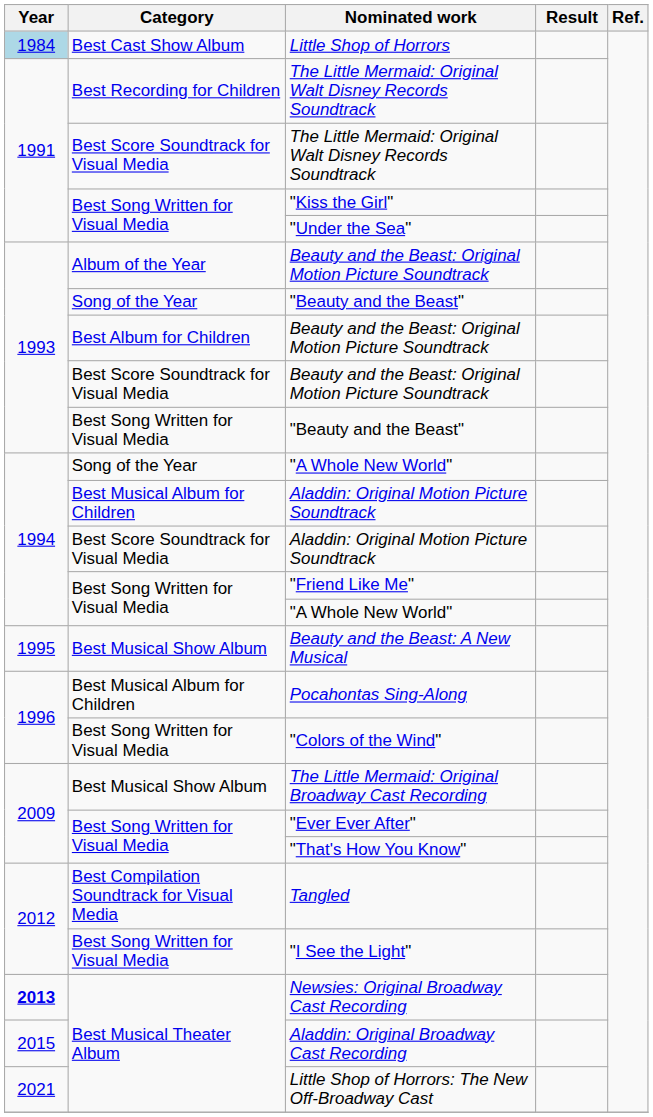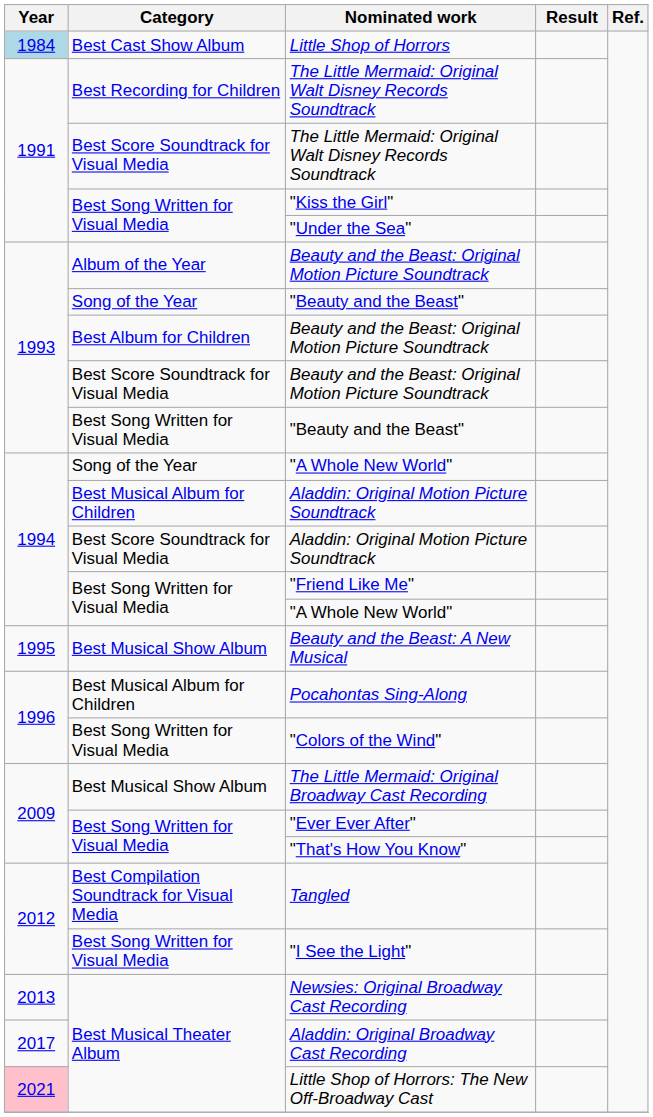 <table class=wikitable>
 <tr>
 <th scope="col" style="width:5em;">Year</th>
 <th scope="col" style="width:24em;">Category</th>
 <th scope="col" style="width:29em;">Nominated work</th>
 <th scope="col" style="width:5em;">Result</th>
 <th>Ref.</th>
 </tr>
 <tr>
 <td style="background: lightblue; text-align:center;"><a href='#'>1984</a></td>
 <td><a href='#'>Best Cast Show Album</a></td>
 <td><em><a href='#'>Little Shop of Horrors</a></em> <br> </td>
 <td></td>
 <td rowspan="26"></td>
 </tr>
 <tr>
 <td style="text-align:center;", rowspan="4"><a href='#'>1991</a></td>
 <td><a href='#'>Best Recording for Children</a></td>
 <td><em><a href='#'>The Little Mermaid: Original Walt Disney Records Soundtrack</a></em> <br> </td>
 <td></td>
 </tr>
 <tr>
 <td><a href='#'>Best Score Soundtrack for Visual Media</a></td>
 <td><em>The Little Mermaid: Original Walt Disney Records Soundtrack</em></td>
 <td></td>
 </tr>
 <tr>
 <td rowspan="2"><a href='#'>Best Song Written for Visual Media</a></td>
 <td>"<a href='#'>Kiss the Girl</a>"  <br> </td>
 <td></td>
 </tr>
 <tr>
 <td>"<a href='#'>Under the Sea</a>"  <br> </td>
 <td></td>
 </tr>
 <tr>
 <td style="text-align:center;", rowspan="5"><a href='#'>1993</a></td>
 <td><a href='#'>Album of the Year</a></td>
 <td><em><a href='#'>Beauty and the Beast: Original Motion Picture Soundtrack</a></em> <br> </td>
 <td></td>
 </tr>
 <tr>
 <td><a href='#'>Song of the Year</a></td>
 <td>"<a href='#'>Beauty and the Beast</a>"  <br> </td>
 <td></td>
 </tr>
 <tr>
 <td><a href='#'>Best Album for Children</a></td>
 <td><em>Beauty and the Beast: Original Motion Picture Soundtrack</em> <br> </td>
 <td></td>
 </tr>
 <tr>
 <td>Best Score Soundtrack for Visual Media</td>
 <td><em>Beauty and the Beast: Original Motion Picture Soundtrack</em></td>
 <td></td>
 </tr>
 <tr>
 <td>Best Song Written for Visual Media</td>
 <td>"Beauty and the Beast"  <br> </td>
 <td></td>
 </tr>
 <tr>
 <td style="text-align:center;", rowspan="5"><a href='#'>1994</a></td>
 <td>Song of the Year</td>
 <td>"<a href='#'>A Whole New World</a>"  <br> </td>
 <td></td>
 </tr>
 <tr>
 <td><a href='#'>Best Musical Album for Children</a></td>
 <td><em><a href='#'>Aladdin: Original Motion Picture Soundtrack</a></em> <br> </td>
 <td></td>
 </tr>
 <tr>
 <td>Best Score Soundtrack for Visual Media</td>
 <td><em>Aladdin: Original Motion Picture Soundtrack</em></td>
 <td></td>
 </tr>
 <tr>
 <td rowspan="2">Best Song Written for Visual Media</td>
 <td>"<a href='#'>Friend Like Me</a>"  <br> </td>
 <td></td>
 </tr>
 <tr>
 <td>"A Whole New World"  <br> </td>
 <td></td>
 </tr>
 <tr>
 <td style="text-align:center;"><a href='#'>1995</a></td>
 <td><a href='#'>Best Musical Show Album</a></td>
 <td><em><a href='#'>Beauty and the Beast: A New Musical</a></em></td>
 <td></td>
 </tr>
 <tr>
 <td style="text-align:center;", rowspan="2"><a href='#'>1996</a></td>
 <td>Best Musical Album for Children</td>
 <td><em><a href='#'>Pocahontas Sing-Along</a></em> <br> </td>
 <td></td>
 </tr>
 <tr>
 <td>Best Song Written for Visual Media</td>
 <td>"<a href='#'>Colors of the Wind</a>"  <br> </td>
 <td></td>
 </tr>
 <tr>
 <td style="text-align:center;", rowspan="3"><a href='#'>2009</a></td>
 <td>Best Musical Show Album</td>
 <td><em><a href='#'>The Little Mermaid: Original Broadway Cast Recording</a></em> <br> </td>
 <td></td>
 </tr>
 <tr>
 <td rowspan="2"><a href='#'>Best Song Written for Visual Media</a></td>
 <td>"<a href='#'>Ever Ever After</a>"  <br> </td>
 <td></td>
 </tr>
 <tr>
 <td>"<a href='#'>That's How You Know</a>"  <br> </td>
 <td></td>
 </tr>
 <tr>
 <td style="text-align:center;", rowspan="2"><a href='#'>2012</a></td>
 <td><a href='#'>Best Compilation Soundtrack for Visual Media</a></td>
 <td><em><a href='#'>Tangled</a></em></td>
 <td></td>
 </tr>
 <tr>
 <td><a href='#'>Best Song Written for Visual Media</a></td>
 <td>"<a href='#'>I See the Light</a>"  <br> </td>
 <td></td>
 </tr>
 <tr>
-<td style="text-align:center;"><strong><a href='#'>2013</a></strong></td>
+<td style="text-align:center;"><a href='#'>2013</a></td>
 <td rowspan="3"><a href='#'>Best Musical Theater Album</a></td>
 <td><em><a href='#'>Newsies: Original Broadway Cast Recording</a></em></td>
 <td></td>
 </tr>
 <tr>
-<td style="text-align:center;"><a href='#'>2015</a></td>
+<td style="text-align:center;"><a href='#'>2017</a></td>
 <td><em><a href='#'>Aladdin: Original Broadway Cast Recording</a></em></td>
 <td></td>
 </tr>
 <tr>
-<td style="text-align:center;"><a href='#'>2021</a></td>
+<td style="background: pink; text-align:center;"><a href='#'>2021</a></td>
 <td><em>Little Shop of Horrors: The New Off-Broadway Cast</em></td>
 <td></td>
 </tr>
 <tr>
 </tr>
 </table>
